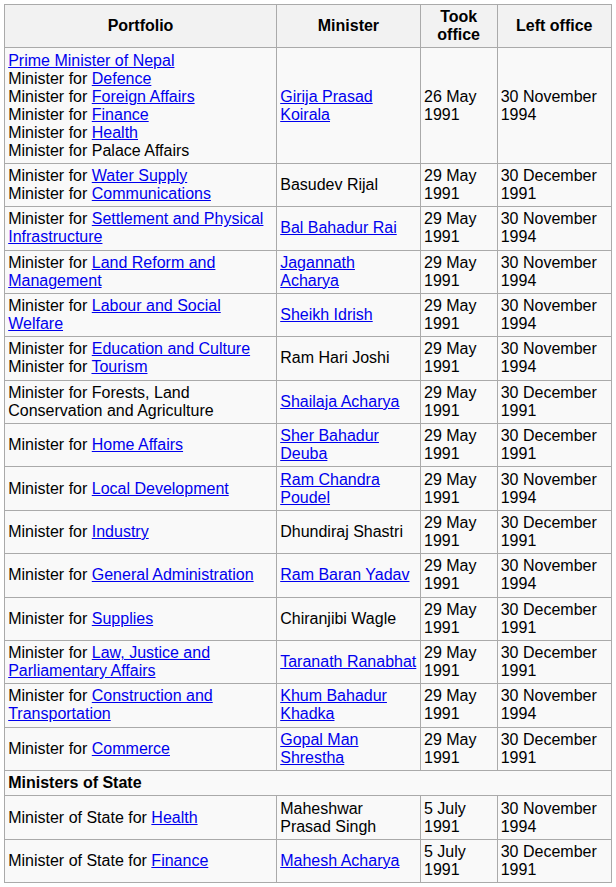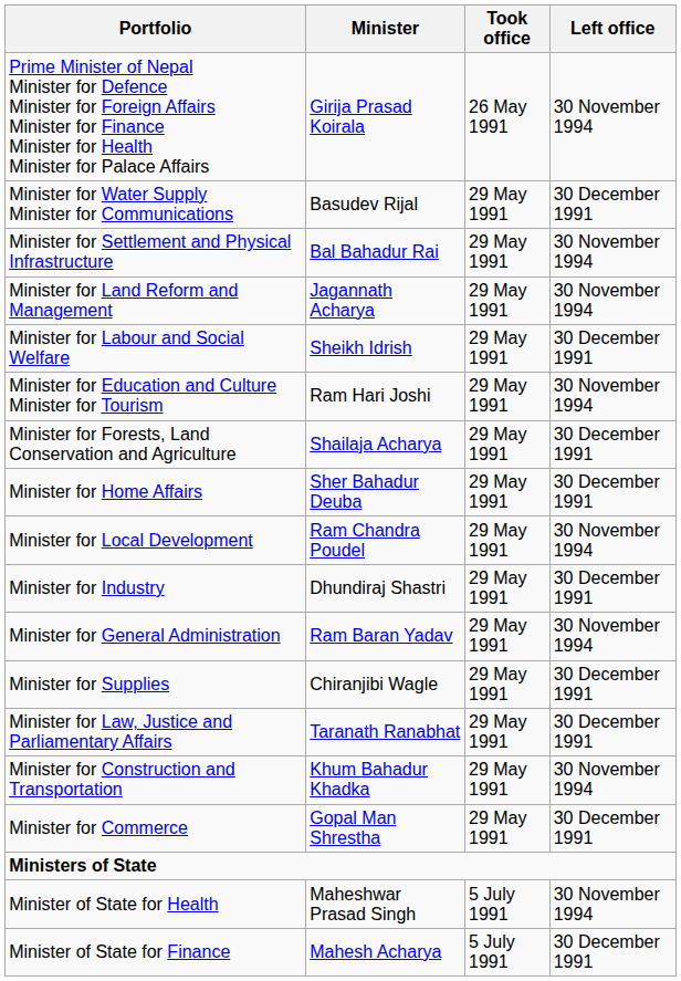 <table class="wikitable">
 <tr>
 <th>Portfolio</th>
 <th>Minister</th>
 <th>Took office</th>
 <th>Left office</th>
 </tr>
 <tr>
 <td><a href='#'>Prime Minister of Nepal</a><br>Minister for <a href='#'>Defence</a><br>Minister for <a href='#'>Foreign Affairs</a><br>Minister for <a href='#'>Finance</a><br>Minister for <a href='#'>Health</a><br>Minister for Palace Affairs</td>
 <td><a href='#'>Girija Prasad Koirala</a></td>
 <td>26 May 1991</td>
 <td>30 November 1994</td>
 </tr>
 <tr>
 <td>Minister for <a href='#'>Water Supply</a><br>Minister for <a href='#'>Communications</a></td>
 <td>Basudev Rijal</td>
 <td>29 May 1991</td>
 <td>30 December 1991</td>
 </tr>
 <tr>
 <td>Minister for <a href='#'>Settlement and Physical Infrastructure</a></td>
 <td><a href='#'>Bal Bahadur Rai</a></td>
 <td>29 May 1991</td>
 <td>30 November 1994</td>
 </tr>
 <tr>
 <td>Minister for <a href='#'>Land Reform and Management</a></td>
 <td><a href='#'>Jagannath Acharya</a></td>
 <td>29 May 1991</td>
 <td>30 November 1994</td>
 </tr>
 <tr>
 <td>Minister for <a href='#'>Labour and Social Welfare</a></td>
 <td><a href='#'>Sheikh Idrish</a></td>
 <td>29 May 1991</td>
-<td>30 November 1994</td>
+<td>30 December 1991</td>
 </tr>
 <tr>
 <td>Minister for <a href='#'>Education and Culture</a><br>Minister for <a href='#'>Tourism</a></td>
 <td>Ram Hari Joshi</td>
 <td>29 May 1991</td>
 <td>30 November 1994</td>
 </tr>
 <tr>
 <td>Minister for Forests, Land Conservation and Agriculture</td>
 <td><a href='#'>Shailaja Acharya</a></td>
 <td>29 May 1991</td>
 <td>30 December 1991</td>
 </tr>
 <tr>
 <td>Minister for <a href='#'>Home Affairs</a></td>
 <td><a href='#'>Sher Bahadur Deuba</a></td>
 <td>29 May 1991</td>
 <td>30 December 1991</td>
 </tr>
 <tr>
 <td>Minister for <a href='#'>Local Development</a></td>
 <td><a href='#'>Ram Chandra Poudel</a></td>
 <td>29 May 1991</td>
 <td>30 November 1994</td>
 </tr>
 <tr>
 <td>Minister for <a href='#'>Industry</a></td>
 <td>Dhundiraj Shastri</td>
 <td>29 May 1991</td>
 <td>30 December 1991</td>
 </tr>
 <tr>
 <td>Minister for <a href='#'>General Administration</a></td>
 <td><a href='#'>Ram Baran Yadav</a></td>
 <td>29 May 1991</td>
 <td>30 November 1994</td>
 </tr>
 <tr>
 <td>Minister for <a href='#'>Supplies</a></td>
 <td>Chiranjibi Wagle</td>
 <td>29 May 1991</td>
 <td>30 December 1991</td>
 </tr>
 <tr>
 <td>Minister for <a href='#'>Law, Justice and Parliamentary Affairs</a></td>
 <td><a href='#'>Taranath Ranabhat</a></td>
 <td>29 May 1991</td>
 <td>30 December 1991</td>
 </tr>
 <tr>
 <td>Minister for <a href='#'>Construction and Transportation</a></td>
 <td><a href='#'>Khum Bahadur Khadka</a></td>
 <td>29 May 1991</td>
 <td>30 November 1994</td>
 </tr>
 <tr>
 <td>Minister for <a href='#'>Commerce</a></td>
 <td><a href='#'>Gopal Man Shrestha</a></td>
 <td>29 May 1991</td>
 <td>30 December 1991</td>
 </tr>
 <tr>
 <td colspan="4"><strong>Ministers of State</strong></td>
 </tr>
 <tr>
 <td>Minister of State for <a href='#'>Health</a></td>
 <td>Maheshwar Prasad Singh</td>
 <td>5 July 1991</td>
 <td>30 November 1994</td>
 </tr>
 <tr>
 <td>Minister of State for <a href='#'>Finance</a></td>
 <td><a href='#'>Mahesh Acharya</a></td>
 <td>5 July 1991</td>
 <td>30 December 1991</td>
 </tr>
 </table>
